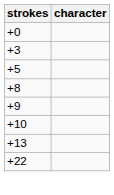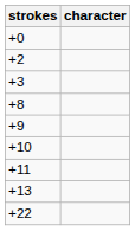 <table class="wikitable">
 <tr>
 <th>strokes</th>
 <th>character</th>
 </tr>
 <tr --->
 <td>+0</td>
 <td style="font-size: large;"></td>
 </tr>
 <tr --->
-<td>+3</td>
+<td>+2</td>
 <td style="font-size: large;"> </td>
 </tr>
 <tr --->
-<td>+5</td>
+<td>+3</td>
 <td style="font-size: large;"> </td>
 </tr>
 <tr --->
 <td>+8</td>
 <td style="font-size: large;"></td>
 </tr>
 <tr --->
 <td>+9</td>
 <td style="font-size: large;"> </td>
 </tr>
 <tr --->
 <td>+10</td>
 <td style="font-size: large;"> </td>
 </tr>
 <tr --->
+<td>+11</td>
+<td style="font-size: large;"></td>
+</tr>
+<tr --->
 <td>+13</td>
 <td style="font-size: large;"></td>
 </tr>
 <tr --->
 <td>+22</td>
 <td style="font-size: large;"></td>
 </tr>
 </table>
